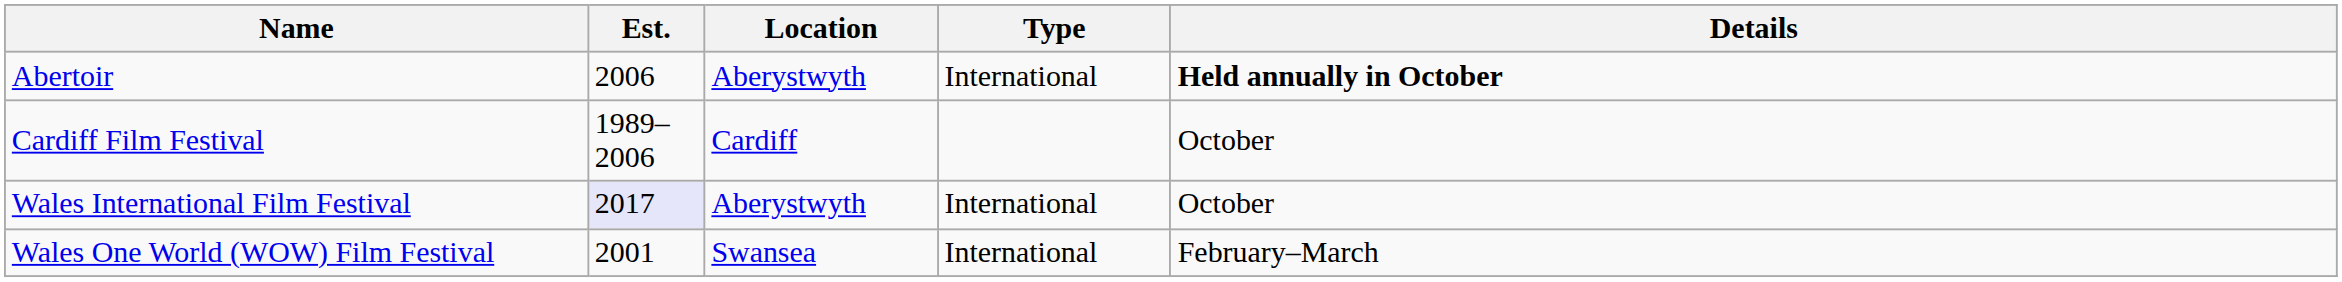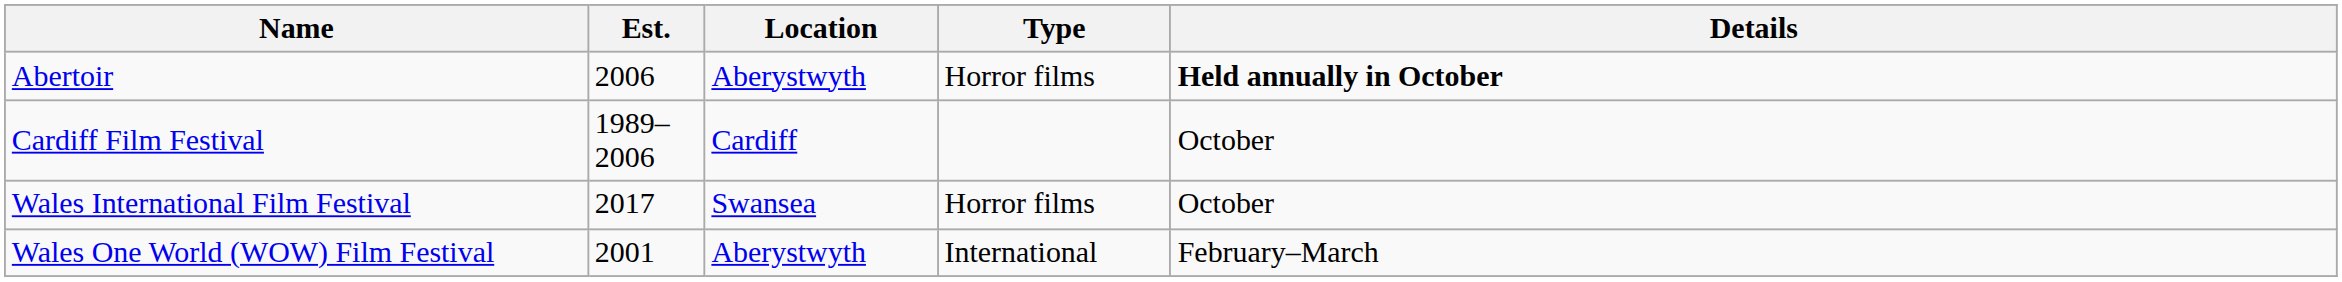 <table class="wikitable">
 <tr>
 <th width="25%">Name</th>
 <th width="5%">Est.</th>
 <th width="10%">Location</th>
 <th width="10%">Type</th>
 <th>Details</th>
 </tr>
 <tr>
 <td><a href='#'>Abertoir</a></td>
 <td>2006</td>
 <td><a href='#'>Aberystwyth</a></td>
-<td>International</td>
+<td>Horror films</td>
 <td><strong>Held annually in October</strong></td>
 </tr>
 <tr>
 <td><a href='#'>Cardiff Film Festival</a></td>
 <td>1989–2006</td>
 <td><a href='#'>Cardiff</a></td>
 <td></td>
 <td>October</td>
 </tr>
 <tr>
 <td><a href='#'>Wales International Film Festival</a></td>
-<td style="background: lavender;">2017</td>
-<td><a href='#'>Aberystwyth</a></td>
-<td>International</td>
+<td>2017</td>
+<td><a href='#'>Swansea</a></td>
+<td>Horror films</td>
 <td>October</td>
 </tr>
 <tr>
 <td><a href='#'>Wales One World (WOW) Film Festival</a></td>
 <td>2001</td>
-<td><a href='#'>Swansea</a></td>
+<td><a href='#'>Aberystwyth</a></td>
 <td>International</td>
 <td>February–March</td>
 </tr>
 </table>
